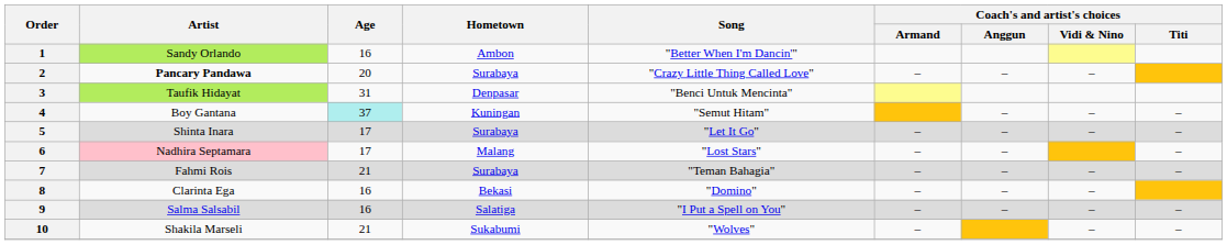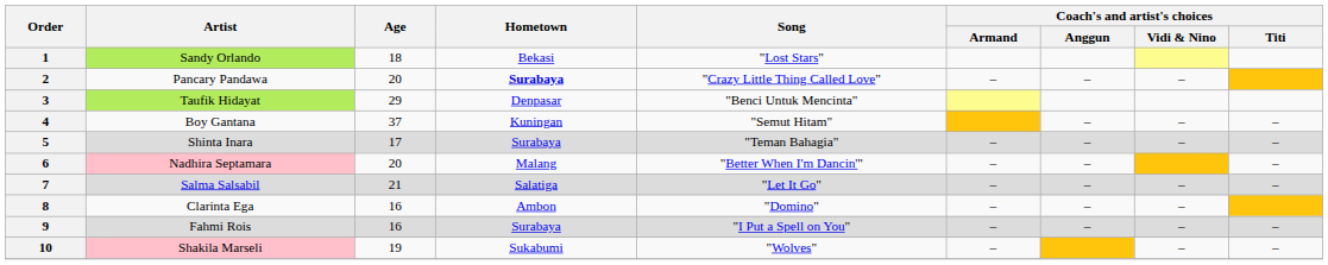 <table class="wikitable" style="text-align:center; width:100%;">
 <tr>
 <th scope="col" rowspan="2" width="06%">Order</th>
 <th scope="col" rowspan="2" width="20%">Artist</th>
 <th scope="col" rowspan="2" width="06%">Age</th>
 <th scope="col" rowspan="2" width="15%">Hometown</th>
 <th scope="col" rowspan="2" width="23%">Song</th>
 <th scope="col" colspan="4" width="28%">Coach's and artist's choices</th>
 </tr>
 <tr>
 <th width="07%">Armand</th>
 <th width="07%">Anggun</th>
 <th width="07%">Vidi & Nino</th>
 <th width="07%">Titi</th>
 </tr>
 <tr>
 <th>1</th>
 <td style="background:#B2EC5D">Sandy Orlando</td>
-<td>16</td>
-<td><a href='#'>Ambon</a></td>
-<td>"<a href='#'>Better When I'm Dancin'</a>"</td>
+<td>18</td>
+<td><a href='#'>Bekasi</a></td>
+<td>"<a href='#'>Lost Stars</a>"</td>
 <td><strong></strong></td>
 <td><strong></strong></td>
 <td style="background:#fdfc8f;"><strong></strong></td>
 <td><strong></strong></td>
 </tr>
 <tr>
 <th>2</th>
-<td><strong>Pancary Pandawa</strong></td>
+<td>Pancary Pandawa</td>
 <td>20</td>
-<td><a href='#'>Surabaya</a></td>
+<td><strong><a href='#'>Surabaya</a></strong></td>
 <td>"<a href='#'>Crazy Little Thing Called Love</a>"</td>
 <td>–</td>
 <td>–</td>
 <td>–</td>
 <td style="background:#FFC40C;"><strong></strong></td>
 </tr>
 <tr>
 <th>3</th>
 <td style="background:#B2EC5D">Taufik Hidayat</td>
-<td>31</td>
+<td>29</td>
 <td><a href='#'>Denpasar</a></td>
 <td>"Benci Untuk Mencinta"</td>
 <td style="background:#fdfc8f;"><strong></strong></td>
 <td><strong></strong></td>
 <td><strong></strong></td>
 <td><strong></strong></td>
 </tr>
 <tr>
 <th>4</th>
 <td>Boy Gantana</td>
-<td style="background: paleturquoise;">37</td>
+<td>37</td>
 <td><a href='#'>Kuningan</a></td>
 <td>"Semut Hitam"</td>
 <td style="background:#FFC40C;"><strong></strong></td>
 <td>–</td>
 <td>–</td>
 <td>–</td>
 </tr>
 <tr>
 <th>5</th>
 <td style="background:#DCDCDC;">Shinta Inara</td>
 <td style="background:#DCDCDC;">17</td>
 <td style="background:#DCDCDC;"><a href='#'>Surabaya</a></td>
-<td style="background:#DCDCDC;">"<a href='#'>Let It Go</a>"</td>
+<td style="background:#DCDCDC;">"Teman Bahagia"</td>
 <td style="background:#DCDCDC;">–</td>
 <td style="background:#DCDCDC;">–</td>
 <td style="background:#DCDCDC;">–</td>
 <td style="background:#DCDCDC;">–</td>
 </tr>
 <tr>
 <th>6</th>
 <td style="background: pink;">Nadhira Septamara</td>
-<td>17</td>
+<td>20</td>
 <td><a href='#'>Malang</a></td>
-<td>"<a href='#'>Lost Stars</a>"</td>
+<td>"<a href='#'>Better When I'm Dancin'</a>"</td>
 <td>–</td>
 <td>–</td>
 <td style="background:#FFC40C;"><strong></strong></td>
 <td>–</td>
 </tr>
 <tr>
 <th>7</th>
-<td style="background:#DCDCDC;">Fahmi Rois</td>
+<td style="background:#DCDCDC;"><a href='#'>Salma Salsabil</a></td>
 <td style="background:#DCDCDC;">21</td>
-<td style="background:#DCDCDC;"><a href='#'>Surabaya</a></td>
-<td style="background:#DCDCDC;">"Teman Bahagia"</td>
+<td style="background:#DCDCDC;"><a href='#'>Salatiga</a></td>
+<td style="background:#DCDCDC;">"<a href='#'>Let It Go</a>"</td>
 <td style="background:#DCDCDC;">–</td>
 <td style="background:#DCDCDC;">–</td>
 <td style="background:#DCDCDC;">–</td>
 <td style="background:#DCDCDC;">–</td>
 </tr>
 <tr>
 <th>8</th>
 <td>Clarinta Ega</td>
 <td>16</td>
-<td><a href='#'>Bekasi</a></td>
+<td><a href='#'>Ambon</a></td>
 <td>"<a href='#'>Domino</a>"</td>
 <td>–</td>
 <td>–</td>
 <td>–</td>
 <td style="background:#FFC40C;"><strong></strong></td>
 </tr>
 <tr>
 <th>9</th>
-<td style="background:#DCDCDC;"><a href='#'>Salma Salsabil</a></td>
+<td style="background:#DCDCDC;">Fahmi Rois</td>
 <td style="background:#DCDCDC;">16</td>
-<td style="background:#DCDCDC;"><a href='#'>Salatiga</a></td>
+<td style="background:#DCDCDC;"><a href='#'>Surabaya</a></td>
 <td style="background:#DCDCDC;">"<a href='#'>I Put a Spell on You</a>"</td>
 <td style="background:#DCDCDC;">–</td>
 <td style="background:#DCDCDC;">–</td>
 <td style="background:#DCDCDC;">–</td>
 <td style="background:#DCDCDC;">–</td>
 </tr>
 <tr>
 <th>10</th>
-<td>Shakila Marseli</td>
-<td>21</td>
+<td style="background: pink;">Shakila Marseli</td>
+<td>19</td>
 <td><a href='#'>Sukabumi</a></td>
 <td>"<a href='#'>Wolves</a>"</td>
 <td>–</td>
 <td style="background:#FFC40C;"><strong></strong></td>
 <td>–</td>
 <td>–</td>
 </tr>
 <tr>
 </tr>
 </table>
